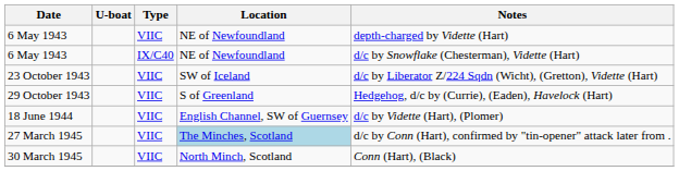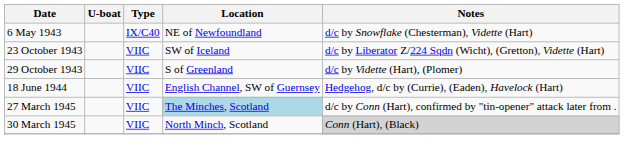 <table class="wikitable" style="font-size:90%;">
 <tr>
 <th>Date</th>
 <th>U-boat</th>
 <th>Type</th>
 <th>Location</th>
 <th>Notes</th>
-</tr>
-<tr>
-<td>6 May 1943</td>
-<td></td>
-<td><a href='#'>VIIC</a></td>
-<td>NE of <a href='#'>Newfoundland</a><br> </td>
-<td><a href='#'>depth-charged</a> by <em>Vidette</em> (Hart)</td>
 </tr>
 <tr>
 <td>6 May 1943</td>
 <td></td>
 <td><a href='#'>IX/C40</a></td>
 <td>NE of <a href='#'>Newfoundland</a><br> </td>
 <td><a href='#'>d/c</a> by <em>Snowflake</em> (Chesterman), <em>Vidette</em> (Hart)</td>
 </tr>
 <tr>
 <td>23 October 1943</td>
 <td></td>
 <td><a href='#'>VIIC</a></td>
 <td>SW of <a href='#'>Iceland</a><br> </td>
 <td><a href='#'>d/c</a> by <a href='#'>Liberator</a> Z/<a href='#'>224 Sqdn</a> (Wicht),  (Gretton), <em>Vidette</em> (Hart)</td>
 </tr>
 <tr>
 <td>29 October 1943</td>
 <td></td>
 <td><a href='#'>VIIC</a></td>
 <td>S of <a href='#'>Greenland</a><br> </td>
-<td><a href='#'>Hedgehog</a>, d/c by  (Currie),  (Eaden), <em>Havelock</em> (Hart)</td>
+<td><a href='#'>d/c</a> by <em>Vidette</em> (Hart),  (Plomer)</td>
 </tr>
 <tr>
 <td>18 June 1944</td>
 <td></td>
 <td><a href='#'>VIIC</a></td>
 <td><a href='#'>English Channel</a>, SW of <a href='#'>Guernsey</a><br> </td>
-<td><a href='#'>d/c</a> by <em>Vidette</em> (Hart),  (Plomer)</td>
+<td><a href='#'>Hedgehog</a>, d/c by  (Currie),  (Eaden), <em>Havelock</em> (Hart)</td>
 </tr>
 <tr>
 <td>27 March 1945</td>
 <td></td>
 <td><a href='#'>VIIC</a></td>
 <td style="background: lightblue;"><a href='#'>The Minches</a>, <a href='#'>Scotland</a><br> </td>
 <td>d/c by <em>Conn</em> (Hart), confirmed by "tin-opener" attack later from .</td>
 </tr>
 <tr>
 <td>30 March 1945</td>
 <td></td>
 <td><a href='#'>VIIC</a></td>
 <td><a href='#'>North Minch</a>, Scotland<br></td>
-<td><em>Conn</em> (Hart),  (Black)</td>
+<td style="background: lightgrey;"><em>Conn</em> (Hart),  (Black)</td>
 </tr>
 <tr>
 </tr>
 </table>
